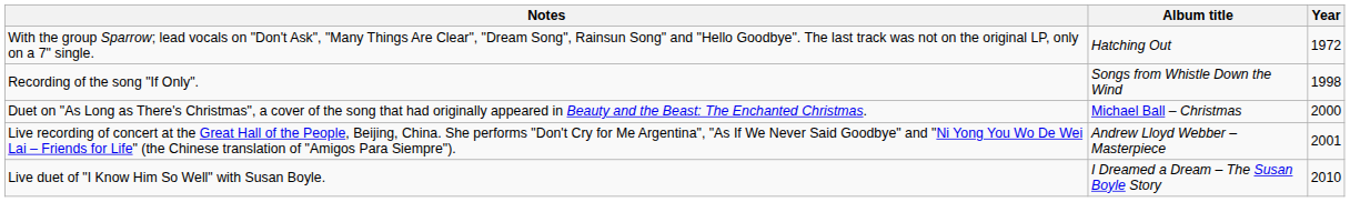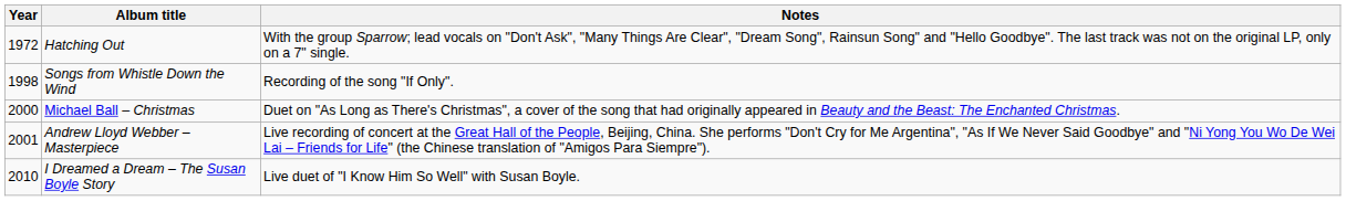 <table class=wikitable>
 <tr>
+<th>Year</th>
+<th>Album title</th>
 <th>Notes</th>
-<th>Album title</th>
-<th>Year</th>
 </tr>
 <tr>
+<td>1972</td>
+<td><em>Hatching Out</em></td>
 <td>With the group <em>Sparrow</em>; lead vocals on "Don't Ask", "Many Things Are Clear", "Dream Song", Rainsun Song" and "Hello Goodbye". The last track was not on the original LP, only on a 7" single.</td>
-<td><em>Hatching Out</em></td>
-<td>1972</td>
 </tr>
 <tr>
+<td>1998</td>
+<td><em>Songs from Whistle Down the Wind</em></td>
 <td>Recording of the song "If Only".</td>
-<td><em>Songs from Whistle Down the Wind</em></td>
-<td>1998</td>
 </tr>
 <tr>
+<td>2000</td>
+<td><a href='#'>Michael Ball</a> – <em>Christmas</em></td>
 <td>Duet on "As Long as There's Christmas", a cover of the song that had originally appeared in <em><a href='#'>Beauty and the Beast: The Enchanted Christmas</a></em>.</td>
-<td><a href='#'>Michael Ball</a> – <em>Christmas</em></td>
-<td>2000</td>
 </tr>
 <tr>
+<td>2001</td>
+<td><em>Andrew Lloyd Webber – Masterpiece</em></td>
 <td>Live recording of concert at the <a href='#'>Great Hall of the People</a>, Beijing, China. She performs "Don't Cry for Me Argentina", "As If We Never Said Goodbye" and "<a href='#'>Ni Yong You Wo De Wei Lai – Friends for Life</a>" (the Chinese translation of "Amigos Para Siempre").</td>
-<td><em>Andrew Lloyd Webber – Masterpiece</em></td>
-<td>2001</td>
 </tr>
 <tr>
+<td>2010</td>
+<td><em>I Dreamed a Dream – The <a href='#'>Susan Boyle</a> Story</em></td>
 <td>Live duet of "I Know Him So Well" with Susan Boyle.</td>
-<td><em>I Dreamed a Dream – The <a href='#'>Susan Boyle</a> Story</em></td>
-<td>2010</td>
 </tr>
 </table>
